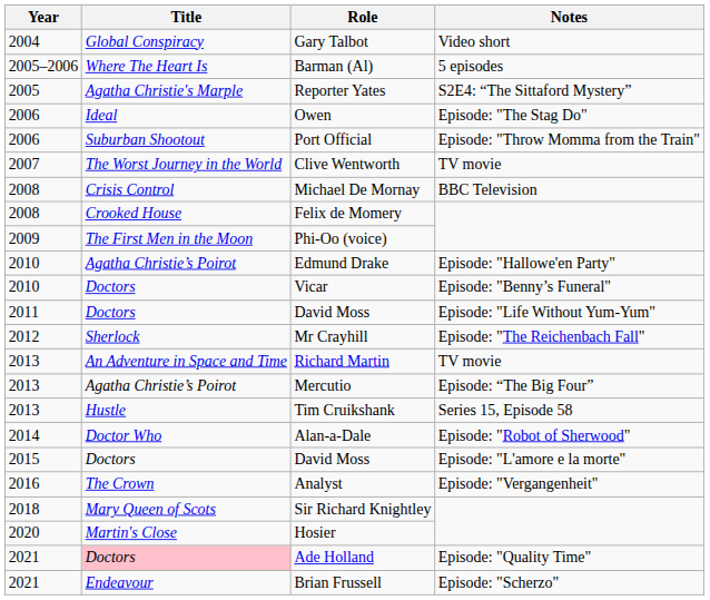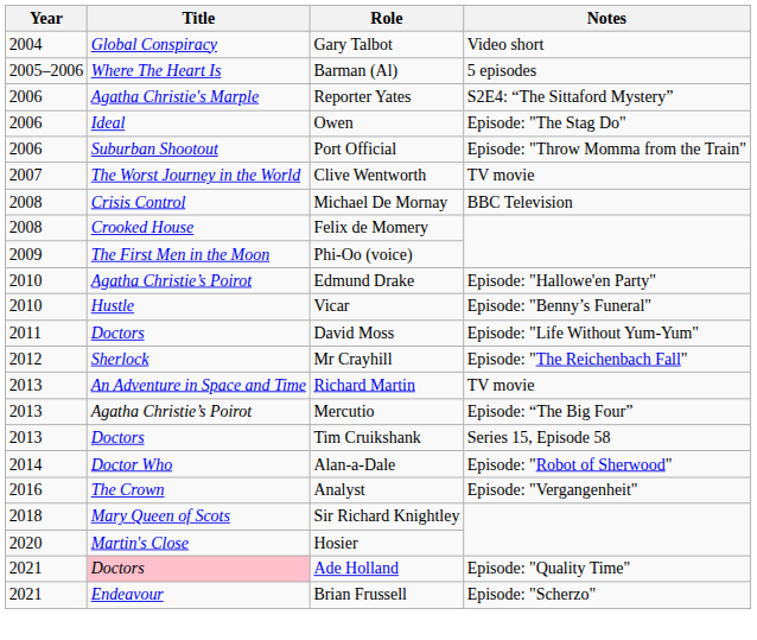 <table class="wikitable sortable">
 <tr>
 <th>Year</th>
 <th>Title</th>
 <th>Role</th>
 <th>Notes</th>
 </tr>
 <tr>
 <td>2004</td>
 <td><em><a href='#'>Global Conspiracy</a></em></td>
 <td>Gary Talbot</td>
 <td>Video short</td>
 </tr>
 <tr>
 <td>2005–2006</td>
 <td><em><a href='#'>Where The Heart Is</a></em></td>
 <td>Barman (Al)</td>
 <td>5 episodes</td>
 </tr>
 <tr>
-<td>2005</td>
+<td>2006</td>
 <td><em><a href='#'>Agatha Christie's Marple</a></em></td>
 <td>Reporter Yates</td>
 <td>S2E4: “The Sittaford Mystery”</td>
 </tr>
 <tr>
 <td>2006</td>
 <td><em><a href='#'>Ideal</a></em></td>
 <td>Owen</td>
 <td>Episode: "The Stag Do"</td>
 </tr>
 <tr>
 <td>2006</td>
 <td><em><a href='#'>Suburban Shootout</a></em></td>
 <td>Port Official</td>
 <td>Episode: "Throw Momma from the Train"</td>
 </tr>
 <tr>
 <td>2007</td>
 <td><em><a href='#'>The Worst Journey in the World</a></em></td>
 <td>Clive Wentworth</td>
 <td>TV movie</td>
 </tr>
 <tr>
 <td>2008</td>
 <td><em><a href='#'>Crisis Control</a></em></td>
 <td>Michael De Mornay</td>
 <td>BBC Television</td>
 </tr>
 <tr>
 <td>2008</td>
 <td><em><a href='#'>Crooked House</a></em></td>
 <td>Felix de Momery</td>
 </tr>
 <tr>
 <td>2009</td>
 <td><em><a href='#'>The First Men in the Moon</a></em></td>
 <td>Phi-Oo (voice)</td>
 </tr>
 <tr>
 <td>2010</td>
 <td><em><a href='#'>Agatha Christie’s Poirot</a></em></td>
 <td>Edmund Drake</td>
 <td>Episode: "Hallowe'en Party"</td>
 </tr>
 <tr>
 <td>2010</td>
-<td><em><a href='#'>Doctors</a></em></td>
+<td><em><a href='#'>Hustle</a></em></td>
 <td>Vicar</td>
 <td>Episode: "Benny’s Funeral"</td>
 </tr>
 <tr>
 <td>2011</td>
 <td><em><a href='#'>Doctors</a></em></td>
 <td>David Moss</td>
 <td>Episode: "Life Without Yum-Yum"</td>
 </tr>
 <tr>
 <td>2012</td>
 <td><em><a href='#'>Sherlock</a></em></td>
 <td>Mr Crayhill</td>
 <td>Episode: "<a href='#'>The Reichenbach Fall</a>"</td>
 </tr>
 <tr>
 <td>2013</td>
 <td><em><a href='#'>An Adventure in Space and Time</a></em></td>
 <td><a href='#'>Richard Martin</a></td>
 <td>TV movie</td>
 </tr>
 <tr>
 <td>2013</td>
 <td><em>Agatha Christie’s Poirot</em></td>
 <td>Mercutio</td>
 <td>Episode: “The Big Four”</td>
 </tr>
 <tr>
 <td>2013</td>
-<td><em><a href='#'>Hustle</a></em></td>
+<td><em><a href='#'>Doctors</a></em></td>
 <td>Tim Cruikshank</td>
 <td>Series 15, Episode 58</td>
 </tr>
 <tr>
 <td>2014</td>
 <td><em><a href='#'>Doctor Who</a></em></td>
 <td>Alan-a-Dale</td>
 <td>Episode: "<a href='#'>Robot of Sherwood</a>"</td>
-</tr>
-<tr>
-<td>2015</td>
-<td><em>Doctors</em></td>
-<td>David Moss</td>
-<td>Episode: "L'amore e la morte"</td>
 </tr>
 <tr>
 <td>2016</td>
 <td><em><a href='#'>The Crown</a></em></td>
 <td>Analyst</td>
 <td>Episode: "Vergangenheit"</td>
 </tr>
 <tr>
 <td>2018</td>
 <td><em><a href='#'>Mary Queen of Scots</a></em></td>
 <td>Sir Richard Knightley</td>
 </tr>
 <tr>
 <td>2020</td>
 <td><em><a href='#'> Martin's Close</a></em></td>
 <td>Hosier</td>
 </tr>
 <tr>
 <td>2021</td>
 <td style="background: pink;"><em>Doctors</em></td>
 <td><a href='#'>Ade Holland</a></td>
 <td>Episode: "Quality Time"</td>
 </tr>
 <tr>
 <td>2021</td>
 <td><em><a href='#'>Endeavour</a></em></td>
 <td>Brian Frussell</td>
 <td>Episode: "Scherzo"</td>
 </tr>
 </table>
